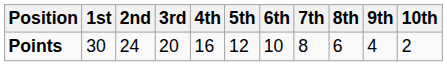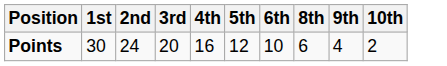 <table class="wikitable">
 <tr>
 <th>Position</th>
 <th>1st</th>
 <th>2nd</th>
 <th>3rd</th>
 <th>4th</th>
 <th>5th</th>
 <th>6th</th>
-<th>7th</th>
 <th>8th</th>
 <th>9th</th>
 <th>10th</th>
 </tr>
 <tr>
 <td><strong>Points</strong></td>
 <td>30</td>
 <td>24</td>
 <td>20</td>
 <td>16</td>
 <td>12</td>
 <td>10</td>
-<td>8</td>
 <td>6</td>
 <td>4</td>
 <td>2</td>
 </tr>
 </table>
